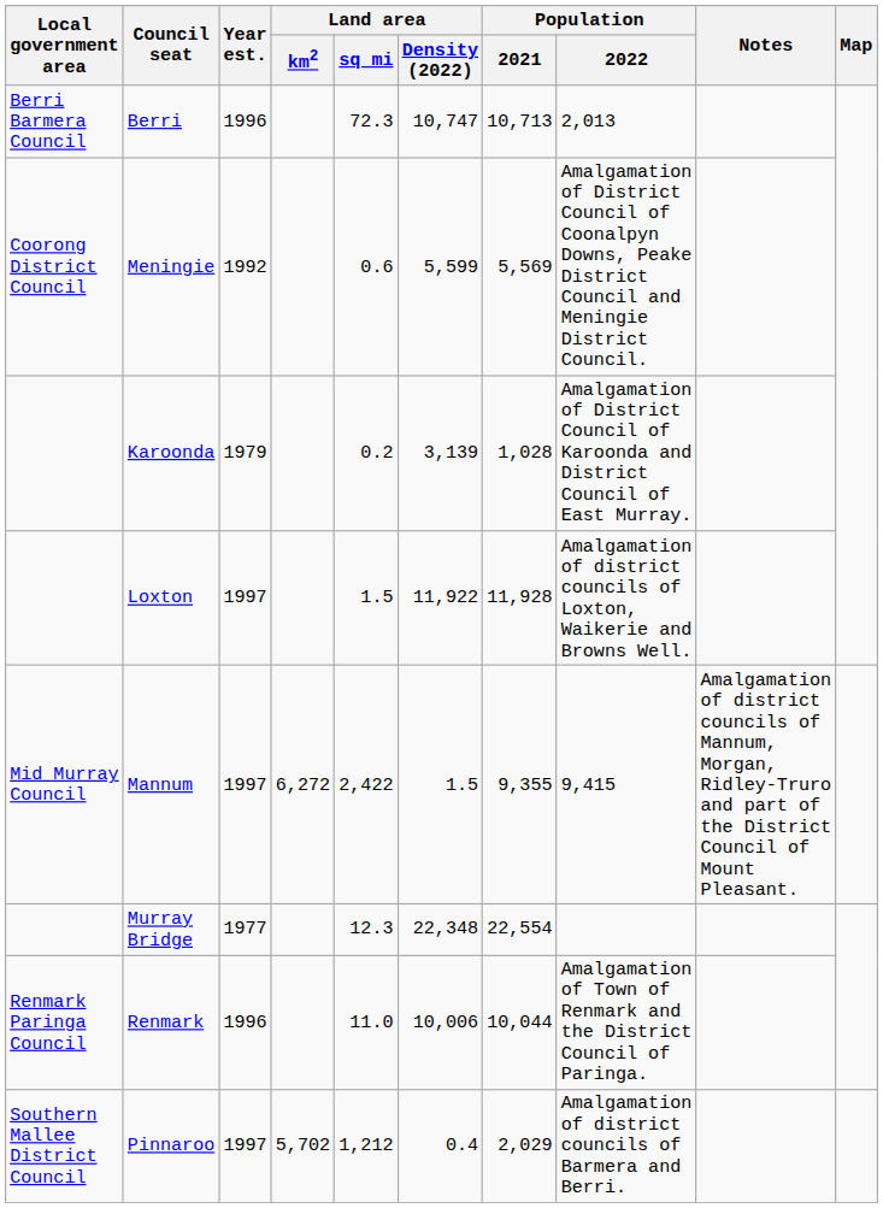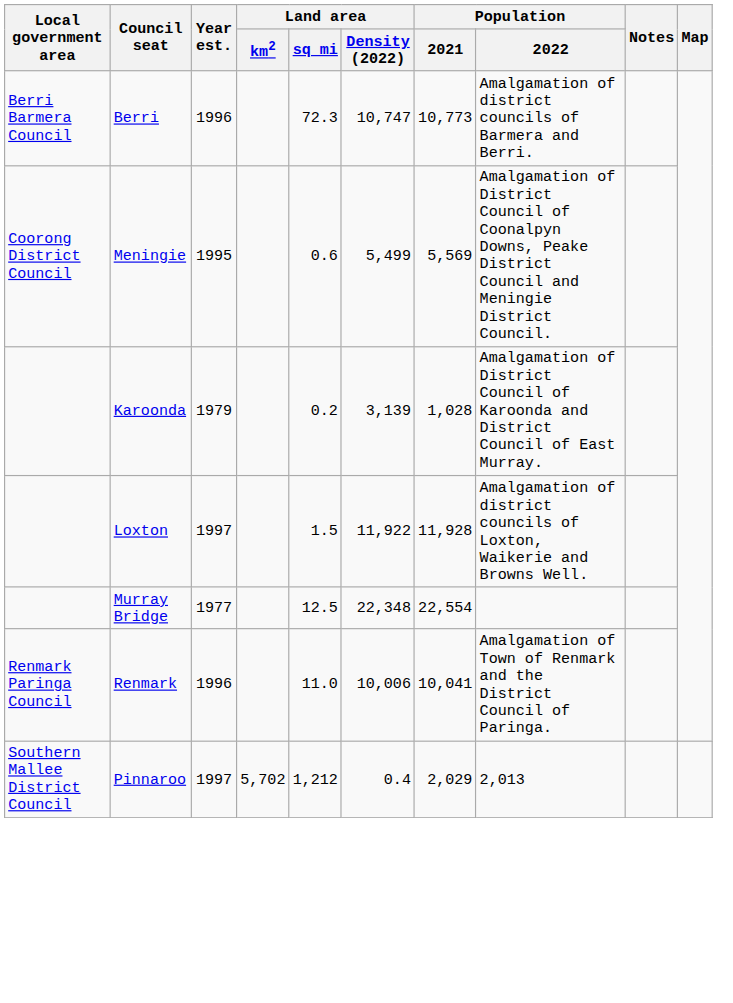 <table class="wikitable sortable">
 <tr>
 <th scope="col" rowspan=2>Local government area</th>
 <th scope="col" rowspan=2>Council seat</th>
 <th scope="col" rowspan=2>Year est.</th>
 <th colspan="3" scope="col">Land area</th>
 <th scope="col" colspan=2>Population</th>
 <th class=unsortable scope="col" rowspan=2>Notes</th>
 <th class=unsortable scope="col" rowspan=2>Map</th>
 </tr>
 <tr>
 <th scope="col"><a href='#'>km<sup>2</sup></a></th>
 <th scope="col"><a href='#'>sq mi</a></th>
 <th><a href='#'>Density</a> (2022)</th>
 <th scope="col">2021</th>
 <th scope="col">2022</th>
 </tr>
 <tr>
 <td><a href='#'>Berri Barmera Council</a></td>
 <td><a href='#'>Berri</a></td>
 <td align=center>1996</td>
 <td></td>
 <td align=right>72.3</td>
 <td align="right">10,747</td>
-<td align="right">10,713</td>
-<td>2,013</td>
+<td align="right">10,773</td>
+<td>Amalgamation of district councils of Barmera and Berri.</td>
 <td></td>
 </tr>
 <tr>
 <td><a href='#'>Coorong District Council</a></td>
 <td><a href='#'>Meningie</a></td>
-<td align=center>1992</td>
+<td align=center>1995</td>
 <td></td>
 <td align=right>0.6</td>
-<td align="right">5,599</td>
+<td align="right">5,499</td>
 <td align="right">5,569</td>
 <td>Amalgamation of District Council of Coonalpyn Downs, Peake District Council and Meningie District Council.</td>
 <td></td>
 </tr>
 <tr>
 <td></td>
 <td><a href='#'>Karoonda</a></td>
 <td align="center">1979</td>
 <td></td>
 <td align="right">0.2</td>
 <td align="right">3,139</td>
 <td align="right">1,028</td>
 <td>Amalgamation of District Council of Karoonda and District Council of East Murray.</td>
 <td></td>
 </tr>
 <tr>
 <td></td>
 <td><a href='#'>Loxton</a></td>
 <td align="center">1997</td>
 <td></td>
 <td align="right">1.5</td>
 <td align="right">11,922</td>
 <td align="right">11,928</td>
 <td>Amalgamation of district councils of Loxton, Waikerie and Browns Well.</td>
 <td></td>
 </tr>
 <tr>
-<td><a href='#'>Mid Murray Council</a></td>
-<td><a href='#'>Mannum</a></td>
-<td align="center">1997</td>
-<td align="center">6,272</td>
-<td style="text-align:right;">2,422</td>
-<td align="right">1.5</td>
-<td align="right">9,355</td>
-<td>9,415</td>
-<td>Amalgamation of district councils of Mannum, Morgan, Ridley-Truro and part of the District Council of Mount Pleasant.</td>
-<td></td>
-</tr>
-<tr>
 <td></td>
 <td><a href='#'>Murray Bridge</a></td>
 <td align="center">1977</td>
 <td></td>
-<td align="right">12.3</td>
+<td align="right">12.5</td>
 <td align="right">22,348</td>
 <td align="right">22,554</td>
 <td></td>
 <td></td>
 </tr>
 <tr>
 <td><a href='#'>Renmark Paringa Council</a></td>
 <td><a href='#'>Renmark</a></td>
 <td align="center">1996</td>
 <td></td>
 <td align="right">11.0</td>
 <td align="right">10,006</td>
-<td align="right">10,044</td>
+<td align="right">10,041</td>
 <td>Amalgamation of Town of Renmark and the District Council of Paringa.</td>
 <td></td>
 </tr>
 <tr>
 <td><a href='#'>Southern Mallee District Council</a></td>
 <td><a href='#'>Pinnaroo</a></td>
 <td align="center">1997</td>
 <td style="text-align:right;">5,702</td>
 <td align="right">1,212</td>
 <td align="right">0.4</td>
 <td align="right">2,029</td>
-<td>Amalgamation of district councils of Barmera and Berri.</td>
+<td>2,013</td>
 <td></td>
 <td></td>
 </tr>
 </table>
